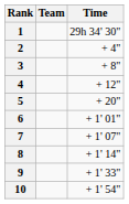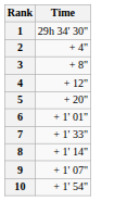 <table class="wikitable">
 <tr>
 <th scope="col">Rank</th>
-<th scope="col">Team</th>
 <th scope="col">Time</th>
 </tr>
 <tr>
 <th scope="row">1</th>
-<td> </td>
 <td align="right">29h 34' 30"</td>
 </tr>
 <tr>
 <th scope="row">2</th>
-<td> </td>
 <td align="right">+ 4"</td>
 </tr>
 <tr>
 <th scope="row">3</th>
-<td> </td>
 <td align="right">+ 8"</td>
 </tr>
 <tr>
 <th scope="row">4</th>
-<td> </td>
 <td align="right">+ 12"</td>
 </tr>
 <tr>
 <th scope="row">5</th>
-<td> </td>
 <td align="right">+ 20"</td>
 </tr>
 <tr>
 <th scope="row">6</th>
-<td> </td>
 <td align="right">+ 1' 01"</td>
 </tr>
 <tr>
 <th scope="row">7</th>
-<td> </td>
-<td align="right">+ 1' 07"</td>
+<td align="right">+ 1' 33"</td>
 </tr>
 <tr>
 <th scope="row">8</th>
-<td> </td>
 <td align="right">+ 1' 14"</td>
 </tr>
 <tr>
 <th scope="row">9</th>
-<td> </td>
-<td align="right">+ 1' 33"</td>
+<td align="right">+ 1' 07"</td>
 </tr>
 <tr>
 <th scope="row">10</th>
-<td> </td>
 <td align="right">+ 1' 54"</td>
 </tr>
 </table>
